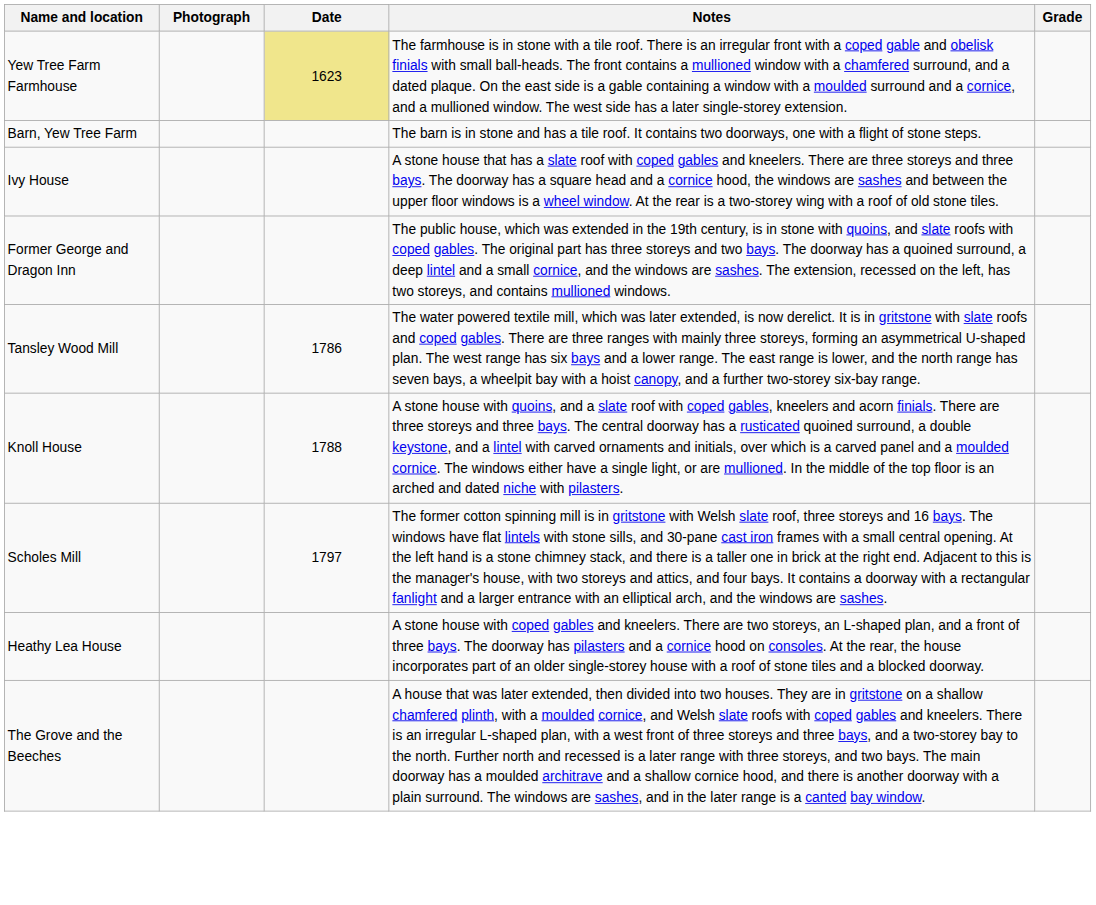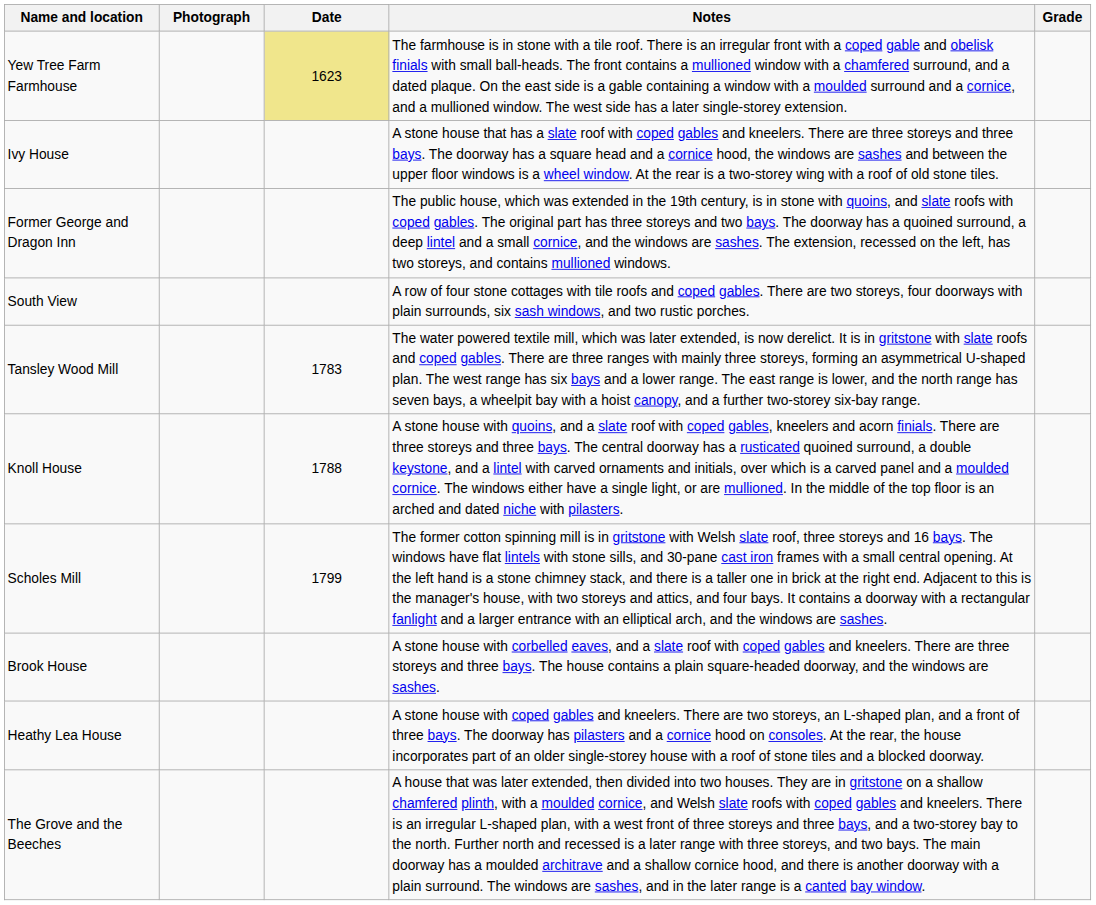 <table class="wikitable sortable plainrowheaders" style="width:100%; border:0; text-align:left; line-height:150%;">
 <tr>
 <th scope="col"  style="width:150px">Name and location</th>
 <th scope="col"  style="width:100px" class="unsortable">Photograph</th>
 <th scope="col"  style="width:120px">Date</th>
 <th scope="col"  style="width:650px" class="unsortable">Notes</th>
 <th scope="col"  style="width:50px">Grade</th>
 </tr>
 <tr>
 <td>Yew Tree Farm Farmhouse<br><small></small></td>
 <td></td>
 <td align="center" style="background: khaki;">1623</td>
 <td>The farmhouse is in stone with a tile roof.  There is an irregular front with a <a href='#'>coped</a> <a href='#'>gable</a> and <a href='#'>obelisk</a> <a href='#'>finials</a> with small ball-heads.  The front contains a <a href='#'>mullioned</a> window with a <a href='#'>chamfered</a> surround, and a dated plaque.  On the east side is a gable containing a window with a <a href='#'>moulded</a> surround and a  <a href='#'>cornice</a>, and a mullioned window.  The west side has a later single-storey extension.</td>
-<td align="center" ></td>
-</tr>
-<tr>
-<td>Barn, Yew Tree Farm<br><small></small></td>
-<td></td>
-<td align="center"></td>
-<td>The barn is in stone and has a tile roof.  It contains two doorways, one with a flight of stone steps.</td>
 <td align="center" ></td>
 </tr>
 <tr>
 <td>Ivy House<br><small></small></td>
 <td></td>
 <td align="center"></td>
 <td>A stone house that has a <a href='#'>slate</a> roof with <a href='#'>coped</a> <a href='#'>gables</a> and kneelers.  There are three storeys and three <a href='#'>bays</a>.  The doorway has a square head and a <a href='#'>cornice</a> hood, the windows are <a href='#'>sashes</a> and between the upper floor windows is a <a href='#'>wheel window</a>.  At the rear is a two-storey wing with a roof of old stone tiles.</td>
 <td align="center" ></td>
 </tr>
 <tr>
 <td>Former George and Dragon Inn<br><small></small></td>
 <td></td>
 <td align="center"></td>
 <td>The public house, which was extended in the 19th century, is in stone with <a href='#'>quoins</a>, and <a href='#'>slate</a> roofs with <a href='#'>coped</a> <a href='#'>gables</a>.  The original part has three storeys and two <a href='#'>bays</a>.  The doorway has a quoined surround, a deep <a href='#'>lintel</a> and a small <a href='#'>cornice</a>, and the windows are <a href='#'>sashes</a>.  The extension, recessed on the left, has two storeys, and contains <a href='#'>mullioned</a> windows.</td>
 <td align="center" ></td>
 </tr>
 <tr>
+<td>South View<br><small></small></td>
+<td></td>
+<td align="center"></td>
+<td>A row of four stone cottages with tile roofs and <a href='#'>coped</a> <a href='#'>gables</a>.  There are two storeys, four doorways with plain surrounds, six <a href='#'>sash windows</a>, and two rustic porches.</td>
+<td align="center" ></td>
+</tr>
+<tr>
 <td>Tansley Wood Mill<br><small></small></td>
 <td></td>
-<td align="center">1786</td>
+<td align="center">1783</td>
 <td>The water powered textile mill, which was later extended, is now derelict.  It is in <a href='#'>gritstone</a> with <a href='#'>slate</a> roofs and <a href='#'>coped</a> <a href='#'>gables</a>.  There are three ranges with mainly three storeys, forming an asymmetrical U-shaped plan.  The west range has six <a href='#'>bays</a> and a lower range. The east range is lower, and the north range has seven bays, a wheelpit bay with a hoist <a href='#'>canopy</a>, and a further two-storey six-bay range.</td>
 <td align="center" ></td>
 </tr>
 <tr>
 <td>Knoll House<br><small></small></td>
 <td></td>
 <td align="center">1788</td>
 <td>A stone house with <a href='#'>quoins</a>, and a <a href='#'>slate</a> roof with <a href='#'>coped</a> <a href='#'>gables</a>, kneelers and acorn <a href='#'>finials</a>.  There are three storeys and three <a href='#'>bays</a>.  The central doorway has a <a href='#'>rusticated</a> quoined surround, a double <a href='#'>keystone</a>, and a <a href='#'>lintel</a> with carved ornaments and initials, over which is a carved panel and a <a href='#'>moulded</a> <a href='#'>cornice</a>.  The windows either have a single light, or are <a href='#'>mullioned</a>.  In the middle of the top floor is an arched and dated <a href='#'>niche</a> with <a href='#'>pilasters</a>.</td>
 <td align="center" ></td>
 </tr>
 <tr>
 <td>Scholes Mill<br><small></small></td>
 <td></td>
-<td align="center">1797</td>
+<td align="center">1799</td>
 <td>The former cotton spinning mill is in <a href='#'>gritstone</a> with Welsh <a href='#'>slate</a> roof, three storeys and 16 <a href='#'>bays</a>.  The windows have flat <a href='#'>lintels</a> with stone sills, and 30-pane <a href='#'>cast iron</a> frames with a small central opening. At the left hand is a stone chimney stack, and there is a taller one in brick at the right end.  Adjacent to this is the manager's house, with two storeys and attics, and four bays.  It contains a doorway with a rectangular <a href='#'>fanlight</a> and a larger entrance with an elliptical arch, and the windows are <a href='#'>sashes</a>.</td>
+<td align="center" ></td>
+</tr>
+<tr>
+<td>Brook House<br><small></small></td>
+<td></td>
+<td align="center"></td>
+<td>A stone house with <a href='#'>corbelled</a> <a href='#'>eaves</a>, and a <a href='#'>slate</a> roof with <a href='#'>coped</a> <a href='#'>gables</a> and kneelers.  There are three storeys and three <a href='#'>bays</a>.  The house contains a plain square-headed doorway, and the windows are <a href='#'>sashes</a>.</td>
 <td align="center" ></td>
 </tr>
 <tr>
 <td>Heathy Lea House<br><small></small></td>
 <td></td>
 <td align="center"></td>
 <td>A stone house with <a href='#'>coped</a> <a href='#'>gables</a> and kneelers.  There are two storeys, an L-shaped plan, and a front of three <a href='#'>bays</a>.  The doorway has <a href='#'>pilasters</a> and a <a href='#'>cornice</a> hood on <a href='#'>consoles</a>.  At the rear, the house incorporates part of an older single-storey house with a roof of stone tiles and a blocked doorway.</td>
 <td align="center" ></td>
 </tr>
 <tr>
 <td>The Grove and the Beeches<br><small></small></td>
 <td></td>
 <td align="center"></td>
 <td>A house that was later extended, then divided into two houses.  They are in <a href='#'>gritstone</a> on a shallow <a href='#'>chamfered</a> <a href='#'>plinth</a>, with a <a href='#'>moulded</a> <a href='#'>cornice</a>, and Welsh <a href='#'>slate</a> roofs with <a href='#'>coped</a> <a href='#'>gables</a> and kneelers.  There is an irregular L-shaped plan, with a west front of three storeys and three <a href='#'>bays</a>, and a two-storey bay to the north.  Further north and recessed is a later range with three storeys, and two bays.  The main doorway has a moulded <a href='#'>architrave</a> and a shallow cornice hood, and there is another doorway with a plain surround.  The windows are <a href='#'>sashes</a>, and in the later range is a <a href='#'>canted</a> <a href='#'>bay window</a>.</td>
 <td align="center" ></td>
 </tr>
 <tr>
 </tr>
 </table>
